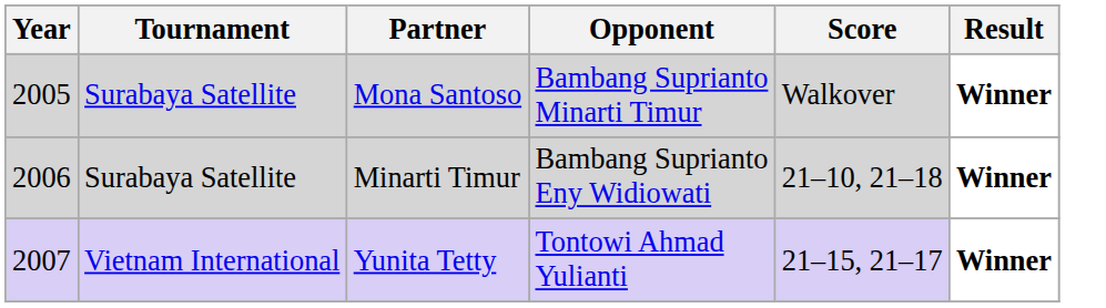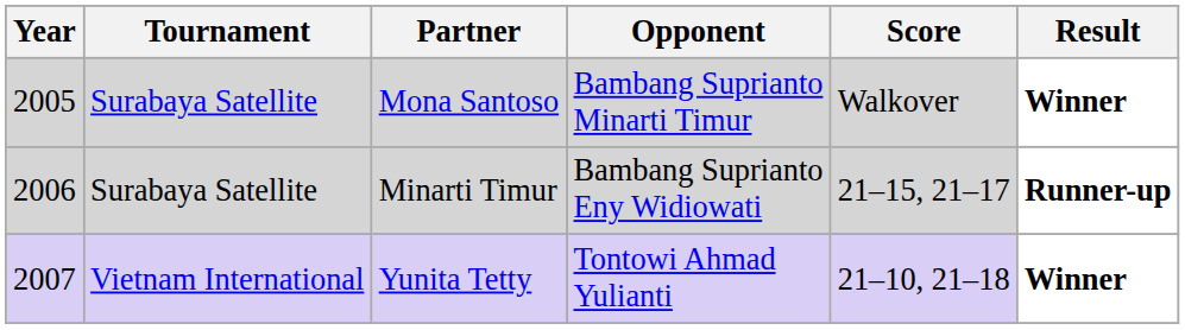 <table class="sortable wikitable" style="font-size: 90%;">
 <tr>
 <th>Year</th>
 <th>Tournament</th>
 <th>Partner</th>
 <th>Opponent</th>
 <th>Score</th>
 <th>Result</th>
 </tr>
 <tr style="background:#D5D5D5">
 <td align="center">2005</td>
 <td align="left"><a href='#'>Surabaya Satellite</a></td>
 <td align="left"> <a href='#'>Mona Santoso</a></td>
 <td align="left"> <a href='#'>Bambang Suprianto</a> <br>  <a href='#'>Minarti Timur</a></td>
 <td align="left">Walkover</td>
 <td style="text-align:left; background:white"> <strong>Winner</strong></td>
 </tr>
 <tr style="background:#D5D5D5">
 <td align="center">2006</td>
 <td align="left">Surabaya Satellite</td>
 <td align="left"> Minarti Timur</td>
 <td align="left"> Bambang Suprianto <br>  <a href='#'>Eny Widiowati</a></td>
-<td align="left">21–10, 21–18</td>
-<td style="text-align:left; background:white"> <strong>Winner</strong></td>
+<td align="left">21–15, 21–17</td>
+<td style="text-align:left; background:white"> <strong>Runner-up</strong></td>
 </tr>
 <tr style="background:#D8CEF6">
 <td align="center">2007</td>
 <td align="left"><a href='#'>Vietnam International</a></td>
 <td align="left"> <a href='#'>Yunita Tetty</a></td>
 <td align="left"> <a href='#'>Tontowi Ahmad</a> <br>  <a href='#'>Yulianti</a></td>
-<td align="left">21–15, 21–17</td>
+<td align="left">21–10, 21–18</td>
 <td style="text-align:left; background:white"> <strong>Winner</strong></td>
 </tr>
 </table>
